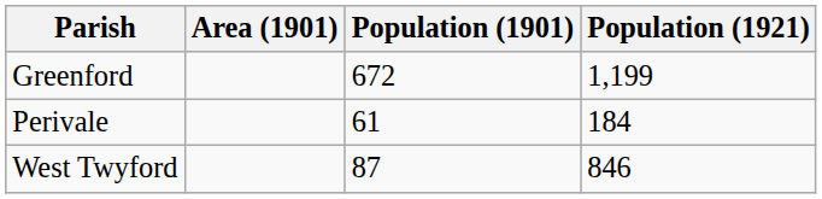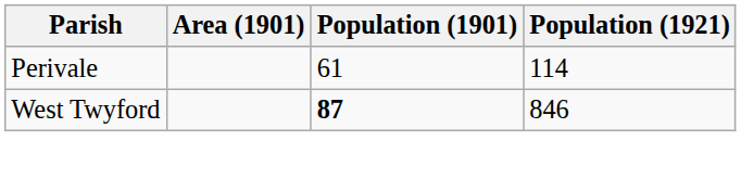 <table class="wikitable">
 <tr>
 <th>Parish</th>
 <th>Area (1901)</th>
 <th>Population (1901)</th>
 <th>Population (1921)</th>
 </tr>
 <tr>
-<td>Greenford</td>
-<td></td>
-<td>672</td>
-<td>1,199</td>
-</tr>
-<tr>
 <td>Perivale</td>
 <td></td>
 <td>61</td>
-<td>184</td>
+<td>114</td>
 </tr>
 <tr>
 <td>West Twyford</td>
 <td></td>
-<td>87</td>
+<td><strong>87</strong></td>
 <td>846</td>
 </tr>
 </table>
